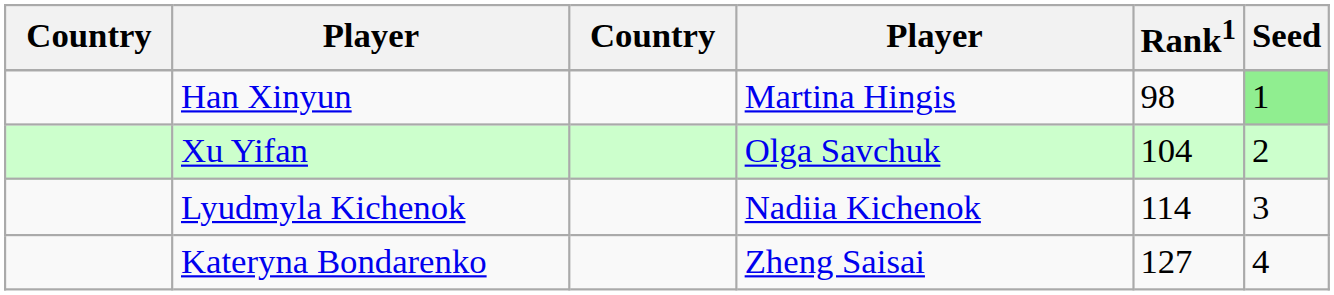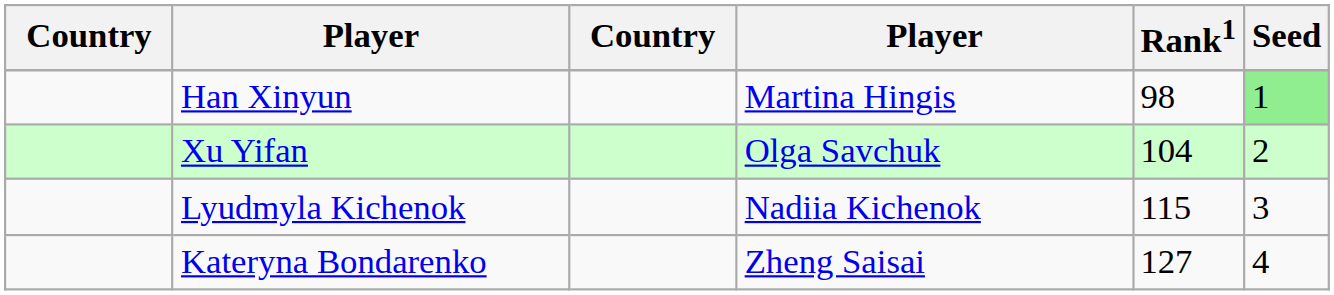 <table class="sortable wikitable">
 <tr>
 <th width="70">Country</th>
 <th width="175">Player</th>
 <th width="70">Country</th>
 <th width="175">Player</th>
 <th>Rank<sup>1</sup></th>
 <th>Seed</th>
 </tr>
 <tr>
 </tr>
 <tr>
 <td></td>
 <td><a href='#'>Han Xinyun</a></td>
 <td></td>
 <td><a href='#'>Martina Hingis</a></td>
 <td>98</td>
 <td style="background: lightgreen;">1</td>
 </tr>
 <tr style="background:#cfc;">
 <td></td>
 <td><a href='#'>Xu Yifan</a></td>
 <td></td>
 <td><a href='#'>Olga Savchuk</a></td>
 <td>104</td>
 <td>2</td>
 </tr>
 <tr>
 <td></td>
 <td><a href='#'>Lyudmyla Kichenok</a></td>
 <td></td>
 <td><a href='#'>Nadiia Kichenok</a></td>
-<td>114</td>
+<td>115</td>
 <td>3</td>
 </tr>
 <tr>
 <td></td>
 <td><a href='#'>Kateryna Bondarenko</a></td>
 <td></td>
 <td><a href='#'>Zheng Saisai</a></td>
 <td>127</td>
 <td>4</td>
 </tr>
 </table>
